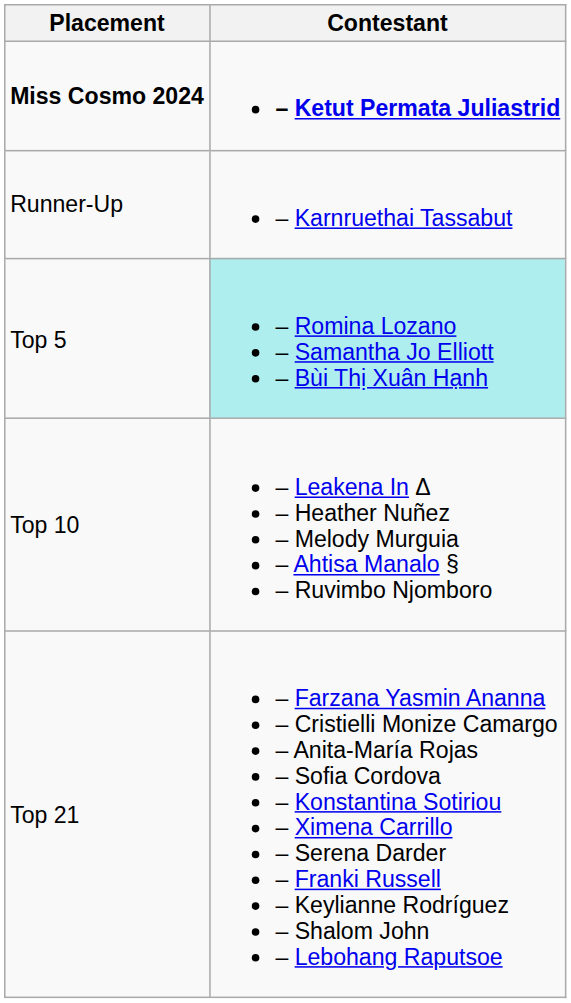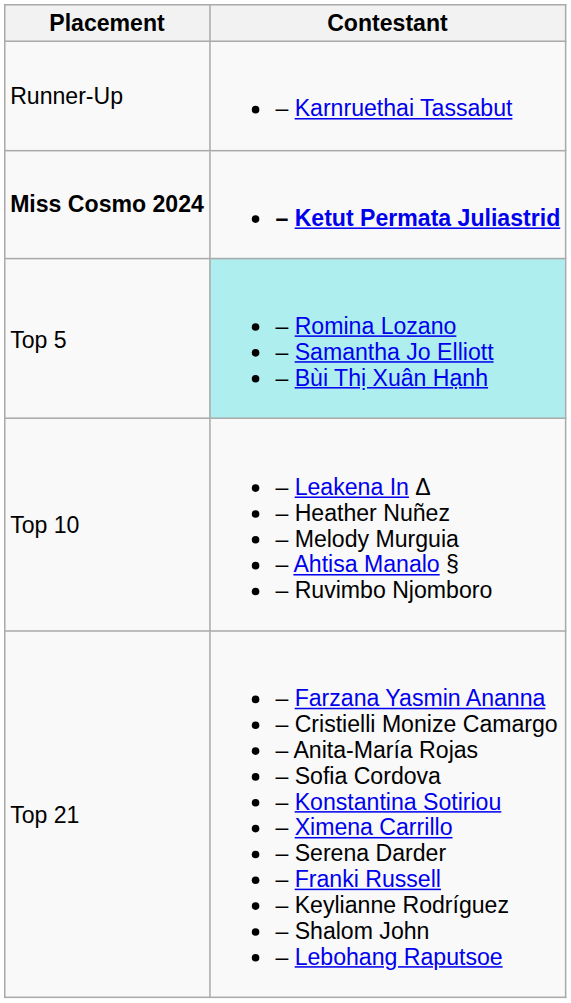 <table class="wikitable sortable" style="font-size: 95%;">
 <tr>
 <th>Placement</th>
 <th>Contestant</th>
 </tr>
 <tr>
+<td>Runner-Up</td>
+<td><br><ul><li> – <a href='#'>Karnruethai Tassabut</a></li></ul></td>
+</tr>
+<tr>
 <td><strong>Miss Cosmo 2024</strong></td>
 <td><br><ul><li><strong> – <a href='#'>Ketut Permata Juliastrid</a></strong></li></ul></td>
-</tr>
-<tr>
-<td>Runner-Up</td>
-<td><br><ul><li> – <a href='#'>Karnruethai Tassabut</a></li></ul></td>
 </tr>
 <tr>
 <td>Top 5</td>
 <td style="background: paleturquoise;"><br><ul><li> – <a href='#'>Romina Lozano</a></li><li> – <a href='#'>Samantha Jo Elliott</a></li><li> – <a href='#'>Bùi Thị Xuân Hạnh</a></li></ul></td>
 </tr>
 <tr>
 <td>Top 10</td>
 <td><br><ul><li> – <a href='#'>Leakena In</a> Δ</li><li> – Heather Nuñez</li><li> – Melody Murguia</li><li> – <a href='#'>Ahtisa Manalo</a> §</li><li> – Ruvimbo Njomboro</li></ul></td>
 </tr>
 <tr>
 <td>Top 21</td>
 <td><br><ul><li> – <a href='#'>Farzana Yasmin Ananna</a></li><li> – Cristielli Monize Camargo</li><li> – Anita-María Rojas</li><li> – Sofia Cordova</li><li> – <a href='#'>Konstantina Sotiriou</a></li><li> – <a href='#'>Ximena Carrillo</a></li><li> – Serena Darder</li><li> – <a href='#'>Franki Russell</a></li><li> – Keylianne Rodríguez</li><li> – Shalom John</li><li> – <a href='#'>Lebohang Raputsoe</a></li></ul></td>
 </tr>
 </table>
